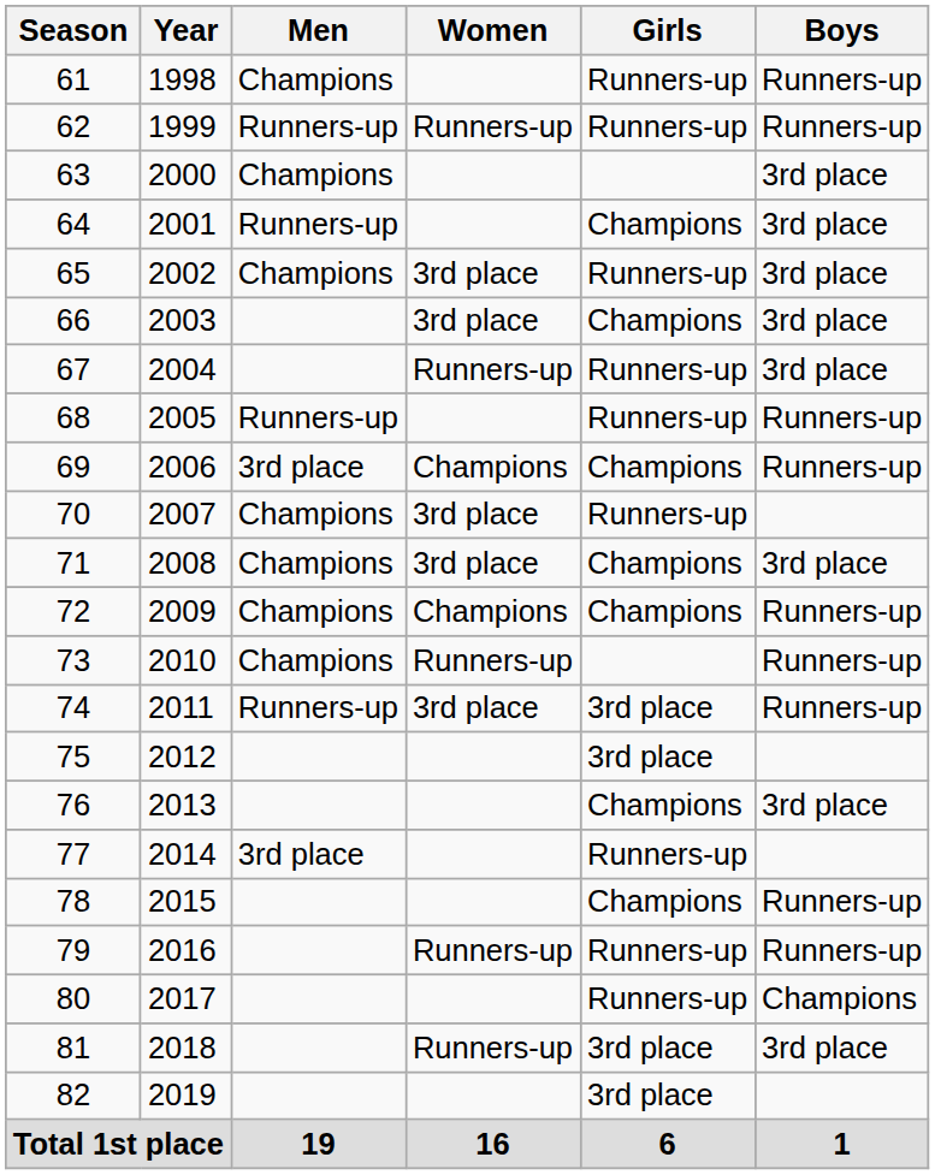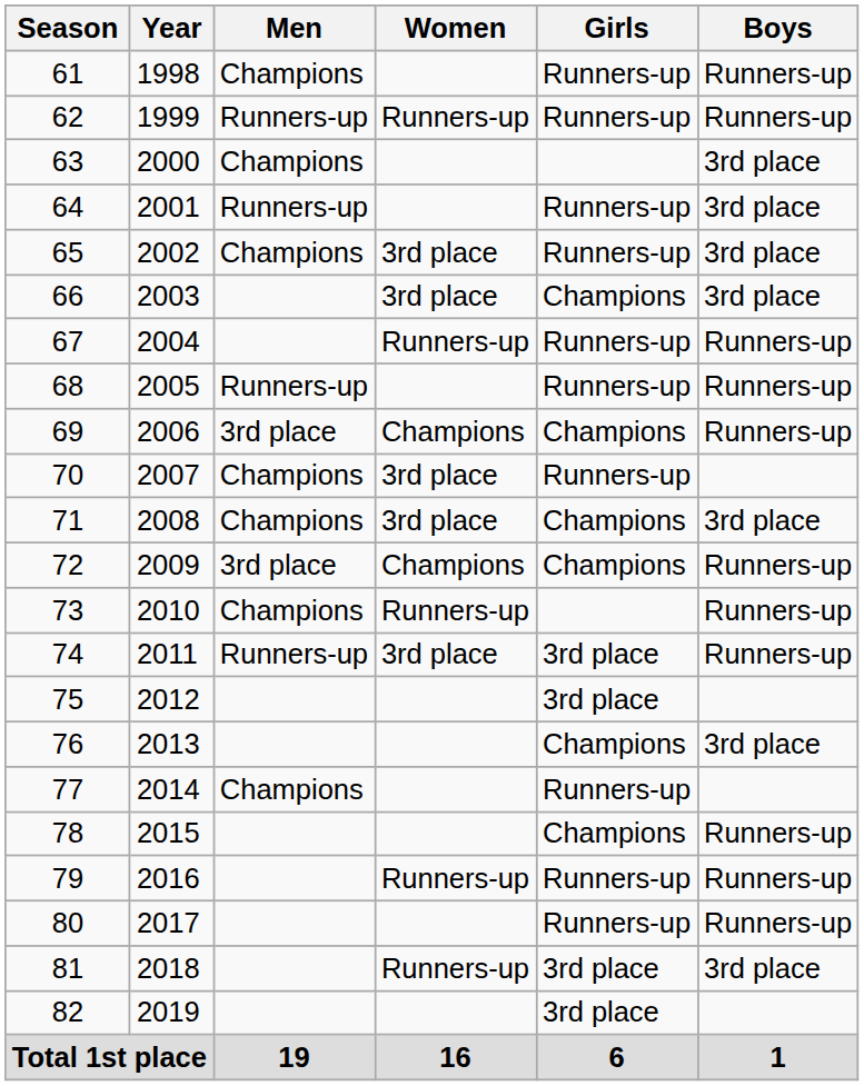 <table class="wikitable" style="font-size:90%;">
 <tr style="background:#dddddd; text-align:center">
 <th>Season</th>
 <th>Year</th>
 <th>Men</th>
 <th>Women</th>
 <th>Girls</th>
 <th>Boys</th>
 </tr>
 <tr>
 <td style="text-align:center;">61</td>
 <td>1998</td>
 <td> Champions</td>
 <td></td>
 <td> Runners-up</td>
 <td> Runners-up</td>
 </tr>
 <tr>
 <td style="text-align:center;">62</td>
 <td>1999</td>
 <td> Runners-up</td>
 <td> Runners-up</td>
 <td> Runners-up</td>
 <td> Runners-up</td>
 </tr>
 <tr>
 <td style="text-align:center;">63</td>
 <td>2000</td>
 <td> Champions</td>
 <td></td>
 <td></td>
 <td> 3rd place</td>
 </tr>
 <tr>
 <td style="text-align:center;">64</td>
 <td>2001</td>
 <td> Runners-up</td>
 <td></td>
-<td> Champions</td>
+<td> Runners-up</td>
 <td> 3rd place</td>
 </tr>
 <tr>
 <td style="text-align:center;">65</td>
 <td>2002</td>
 <td> Champions</td>
 <td> 3rd place</td>
 <td> Runners-up</td>
 <td> 3rd place</td>
 </tr>
 <tr>
 <td style="text-align:center;">66</td>
 <td>2003</td>
 <td></td>
 <td> 3rd place</td>
 <td> Champions</td>
 <td> 3rd place</td>
 </tr>
 <tr>
 <td style="text-align:center;">67</td>
 <td>2004</td>
 <td></td>
 <td> Runners-up</td>
 <td> Runners-up</td>
-<td> 3rd place</td>
+<td> Runners-up</td>
 </tr>
 <tr>
 <td style="text-align:center;">68</td>
 <td>2005</td>
 <td> Runners-up</td>
 <td></td>
 <td> Runners-up</td>
 <td> Runners-up</td>
 </tr>
 <tr>
 <td style="text-align:center;">69</td>
 <td>2006</td>
 <td> 3rd place</td>
 <td> Champions</td>
 <td> Champions</td>
 <td> Runners-up</td>
 </tr>
 <tr>
 <td style="text-align:center;">70</td>
 <td>2007</td>
 <td> Champions</td>
 <td> 3rd place</td>
 <td> Runners-up</td>
 <td></td>
 </tr>
 <tr>
 <td style="text-align:center;">71</td>
 <td>2008</td>
 <td> Champions</td>
 <td> 3rd place</td>
 <td> Champions</td>
 <td> 3rd place</td>
 </tr>
 <tr>
 <td style="text-align:center;">72</td>
 <td>2009</td>
-<td> Champions</td>
+<td> 3rd place</td>
 <td> Champions</td>
 <td> Champions</td>
 <td> Runners-up</td>
 </tr>
 <tr>
 <td style="text-align:center;">73</td>
 <td>2010</td>
 <td> Champions</td>
 <td> Runners-up</td>
 <td></td>
 <td> Runners-up</td>
 </tr>
 <tr>
 <td style="text-align:center;">74</td>
 <td>2011</td>
 <td> Runners-up</td>
 <td> 3rd place</td>
 <td> 3rd place</td>
 <td> Runners-up</td>
 </tr>
 <tr>
 <td style="text-align:center;">75</td>
 <td>2012</td>
 <td></td>
 <td></td>
 <td> 3rd place</td>
 <td></td>
 </tr>
 <tr>
 <td style="text-align:center;">76</td>
 <td>2013</td>
 <td></td>
 <td></td>
 <td> Champions</td>
 <td> 3rd place</td>
 </tr>
 <tr>
 <td style="text-align:center;">77</td>
 <td>2014</td>
-<td> 3rd place</td>
+<td> Champions</td>
 <td></td>
 <td> Runners-up</td>
 <td></td>
 </tr>
 <tr>
 <td style="text-align:center;">78</td>
 <td>2015</td>
 <td></td>
 <td></td>
 <td> Champions</td>
 <td> Runners-up</td>
 </tr>
 <tr>
 <td style="text-align:center;">79</td>
 <td>2016</td>
 <td></td>
 <td> Runners-up</td>
 <td> Runners-up</td>
 <td> Runners-up</td>
 </tr>
 <tr>
 <td style="text-align:center;">80</td>
 <td>2017</td>
 <td></td>
 <td></td>
 <td> Runners-up</td>
-<td> Champions</td>
+<td> Runners-up</td>
 </tr>
 <tr>
 <td style="text-align:center;">81</td>
 <td>2018</td>
 <td></td>
 <td> Runners-up</td>
 <td> 3rd place</td>
 <td> 3rd place</td>
 </tr>
 <tr>
 <td style="text-align:center;">82</td>
 <td>2019</td>
 <td></td>
 <td></td>
 <td> 3rd place</td>
 <td></td>
 </tr>
 <tr style="background:#dddddd; text-align:center">
 <td colspan=2><strong>Total 1st place</strong></td>
 <td><strong>19</strong></td>
 <td><strong>16</strong></td>
 <td><strong>6</strong></td>
 <td><strong>1</strong></td>
 </tr>
 </table>
